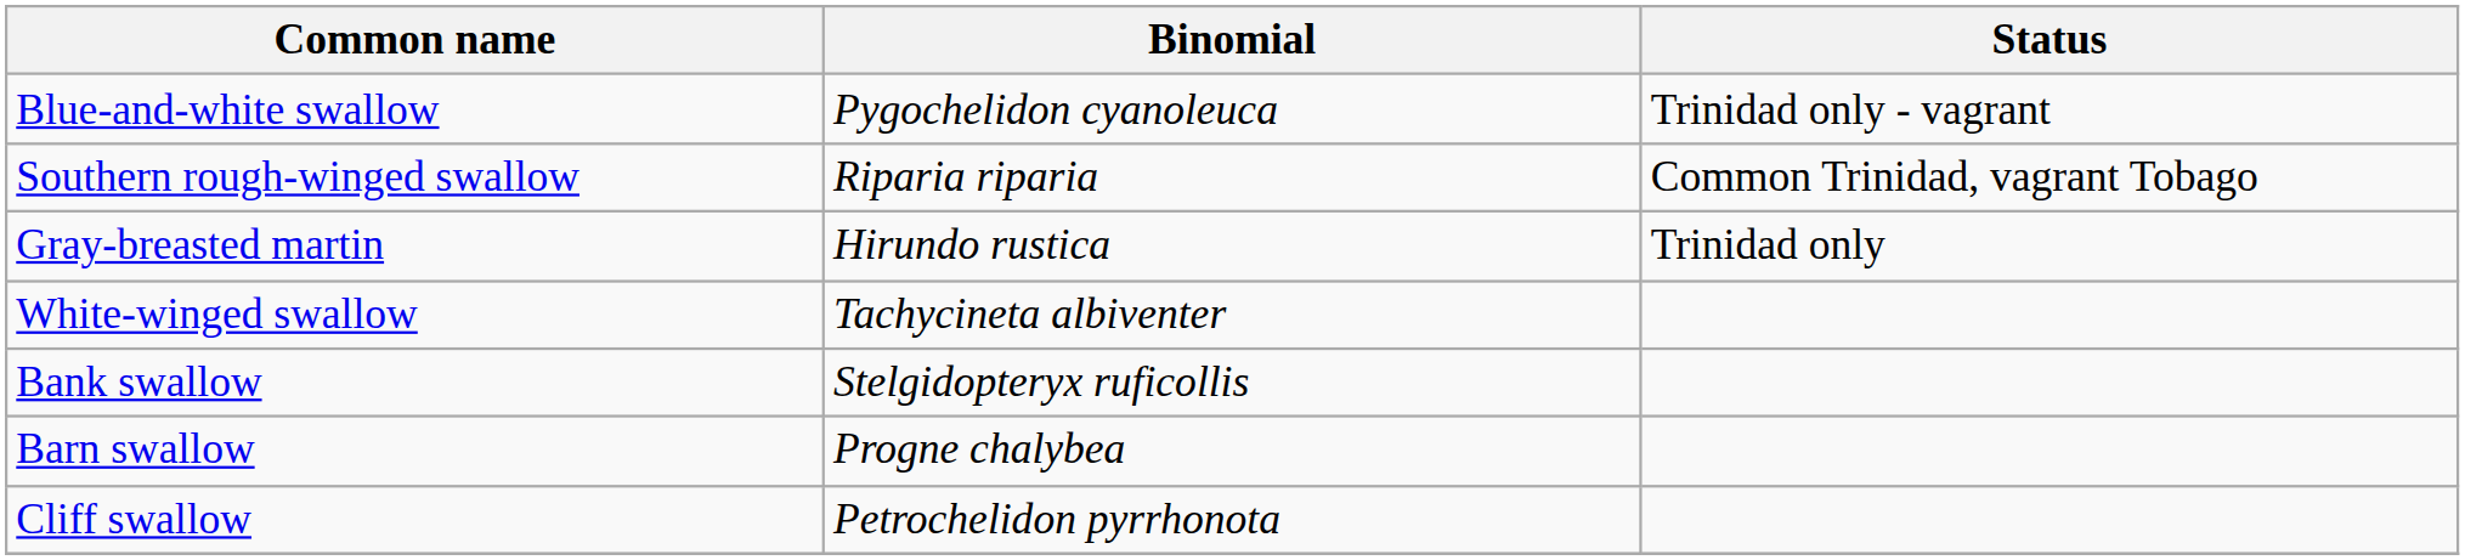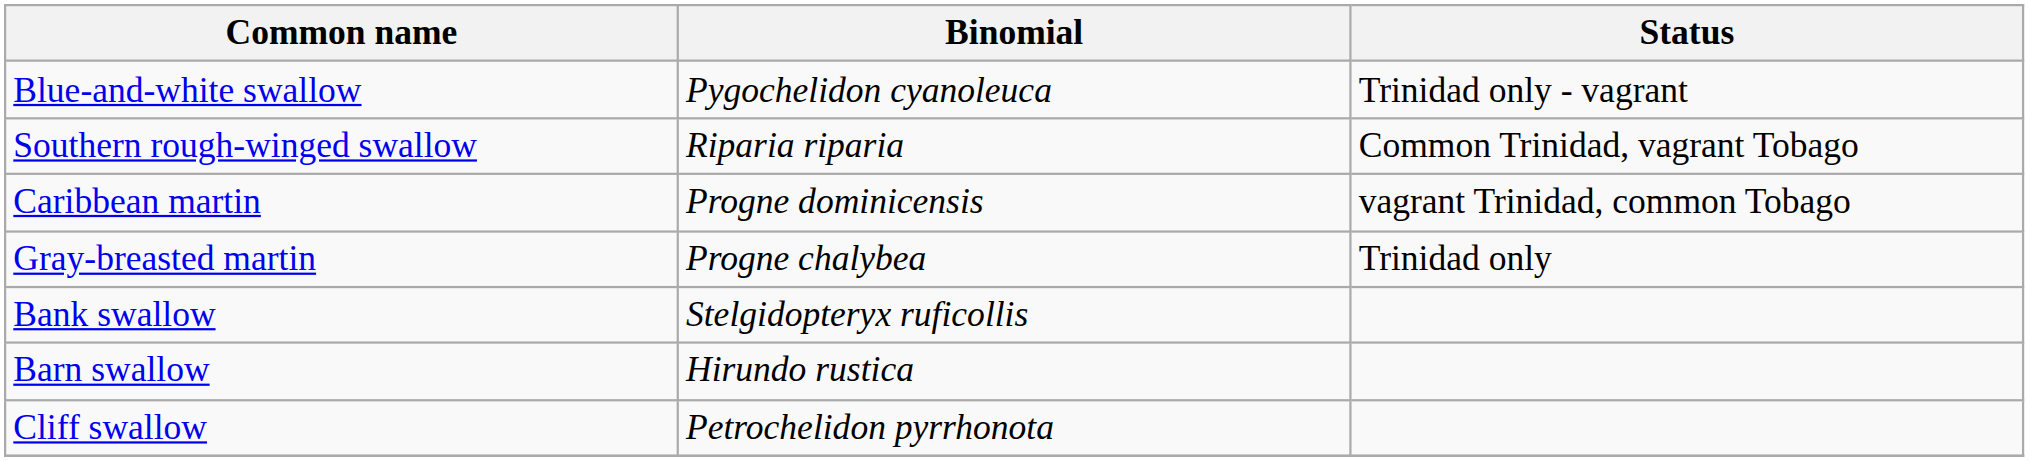 <table width=72% class="wikitable">
 <tr>
 <th width=24%>Common name</th>
 <th width=24%>Binomial</th>
 <th width=24%>Status</th>
 </tr>
 <tr>
 <td><a href='#'>Blue-and-white swallow</a></td>
 <td><em>Pygochelidon cyanoleuca</em></td>
 <td>Trinidad only - vagrant</td>
 </tr>
 <tr>
 <td><a href='#'>Southern rough-winged swallow</a></td>
 <td><em>Riparia riparia</em></td>
 <td>Common Trinidad, vagrant Tobago</td>
 </tr>
 <tr>
-<td><a href='#'>Gray-breasted martin</a></td>
-<td><em>Hirundo rustica</em></td>
-<td>Trinidad only</td>
+<td><a href='#'>Caribbean martin</a></td>
+<td><em>Progne dominicensis</em></td>
+<td>vagrant Trinidad, common Tobago</td>
 </tr>
 <tr>
-<td><a href='#'>White-winged swallow</a></td>
-<td><em>Tachycineta albiventer</em></td>
-<td></td>
+<td><a href='#'>Gray-breasted martin</a></td>
+<td><em>Progne chalybea</em></td>
+<td>Trinidad only</td>
 </tr>
 <tr>
 <td><a href='#'>Bank swallow</a></td>
 <td><em>Stelgidopteryx ruficollis</em></td>
 <td></td>
 </tr>
 <tr>
 <td><a href='#'>Barn swallow</a></td>
-<td><em>Progne chalybea</em></td>
+<td><em>Hirundo rustica</em></td>
 <td></td>
 </tr>
 <tr>
 <td><a href='#'>Cliff swallow</a></td>
 <td><em>Petrochelidon pyrrhonota</em></td>
 <td></td>
 </tr>
 <tr>
 </tr>
 </table>
